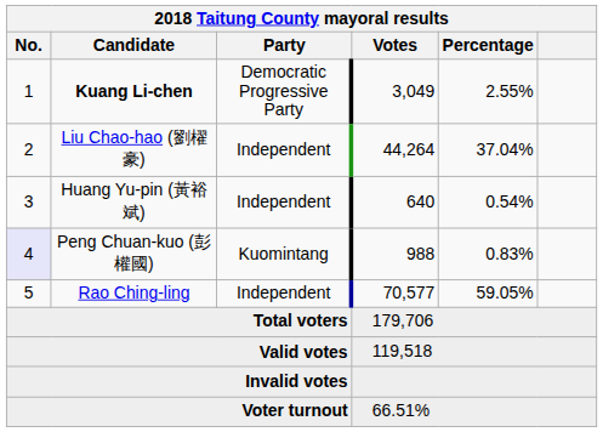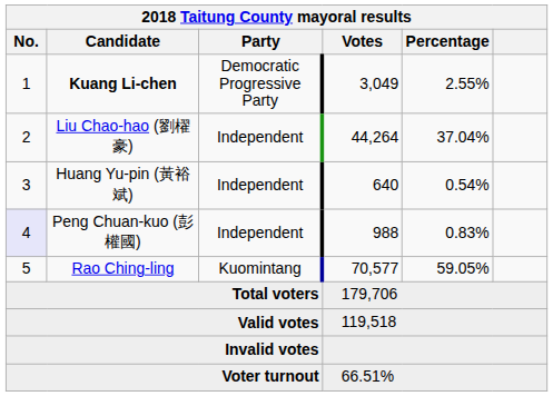 <table class="wikitable collapsible" style="text-align:center;margin:1em auto;">
 <tr>
 <th colspan="6">2018 <a href='#'>Taitung County</a> mayoral results</th>
 </tr>
 <tr>
 <th width=35>No.</th>
 <th width=150>Candidate</th>
 <th width=120>Party</th>
 <th width=75>Votes</th>
 <th width=75>Percentage</th>
 <th width=49></th>
 </tr>
 <tr>
 <td>1</td>
 <td><strong>Kuang Li-chen</strong></td>
 <td>Democratic Progressive Party</td>
 <td style="border-left:4px solid #000000;" align="right">3,049</td>
 <td align="right">2.55%</td>
 <td align="center"></td>
 </tr>
 <tr>
 <td>2</td>
 <td><a href='#'>Liu Chao-hao</a> (劉櫂豪)</td>
 <td> Independent</td>
 <td style="border-left:4px solid #1B9413;" align="right">44,264</td>
 <td align="right">37.04%</td>
 <td align="center"></td>
 </tr>
 <tr>
 <td>3</td>
 <td>Huang Yu-pin (黃裕斌)</td>
 <td> Independent</td>
 <td style="border-left:4px solid #000000;" align="right">640</td>
 <td align="right">0.54%</td>
 <td align="center"></td>
 </tr>
 <tr>
 <td style="background: lavender;">4</td>
 <td>Peng Chuan-kuo (彭權國)</td>
-<td> Kuomintang</td>
+<td> Independent</td>
 <td style="border-left:4px solid #000000;" align="right">988</td>
 <td align="right">0.83%</td>
 <td align="center"></td>
 </tr>
 <tr>
 <td>5</td>
 <td><a href='#'>Rao Ching-ling</a></td>
-<td> Independent</td>
+<td> Kuomintang</td>
 <td style="border-left:4px solid #000099;" align="right">70,577</td>
 <td align="right">59.05%</td>
 <td align="center"></td>
 </tr>
 <tr bgcolor=EEEEEE>
 <td colspan="3" align="right"><strong>Total voters</strong></td>
 <td colspan="3" align="left">　179,706</td>
 </tr>
 <tr bgcolor=EEEEEE>
 <td colspan="3" align="right"><strong>Valid votes</strong></td>
 <td colspan="3" align="left">　119,518</td>
 </tr>
 <tr bgcolor=EEEEEE>
 <td colspan="3" align="right"><strong>Invalid votes</strong></td>
 <td colspan="3" align="left">　</td>
 </tr>
 <tr bgcolor=EEEEEE>
 <td colspan="3" align="right"><strong>Voter turnout</strong></td>
 <td colspan="3" align="left">　66.51%</td>
 </tr>
 </table>
